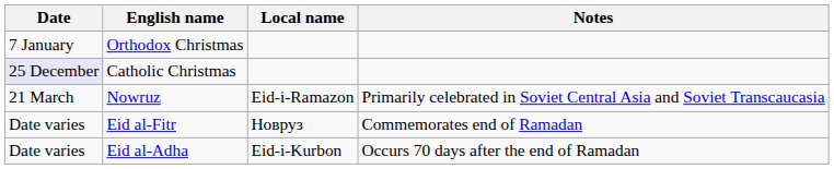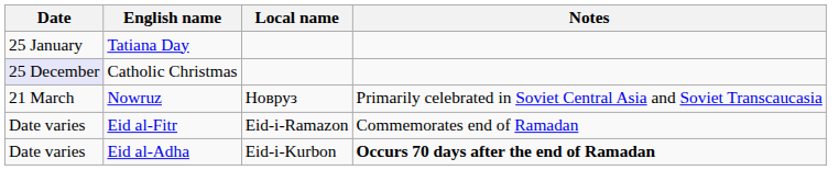 <table class="wikitable">
 <tr>
 <th>Date</th>
 <th>English name</th>
 <th>Local name</th>
 <th>Notes</th>
 </tr>
 <tr>
-<td>7 January</td>
-<td><a href='#'>Orthodox</a> Christmas</td>
+<td>25 January</td>
+<td><a href='#'>Tatiana Day</a></td>
 <td></td>
 <td></td>
 </tr>
 <tr>
 <td style="background: lavender;">25 December</td>
 <td>Catholic Christmas</td>
 <td></td>
 <td></td>
 </tr>
 <tr>
 <td>21 March</td>
 <td><a href='#'>Nowruz</a></td>
-<td>Eid-i-Ramazon</td>
+<td>Новруз</td>
 <td>Primarily celebrated in <a href='#'>Soviet Central Asia</a> and <a href='#'>Soviet Transcaucasia</a></td>
 </tr>
 <tr>
 <td>Date varies</td>
 <td><a href='#'>Eid al-Fitr</a></td>
-<td>Новруз</td>
+<td>Eid-i-Ramazon</td>
 <td>Commemorates end of <a href='#'>Ramadan</a></td>
 </tr>
 <tr>
 <td>Date varies</td>
 <td><a href='#'>Eid al-Adha</a></td>
 <td>Eid-i-Kurbon</td>
-<td>Occurs 70 days after the end of Ramadan</td>
+<td><strong>Occurs 70 days after the end of Ramadan</strong></td>
 </tr>
 </table>
